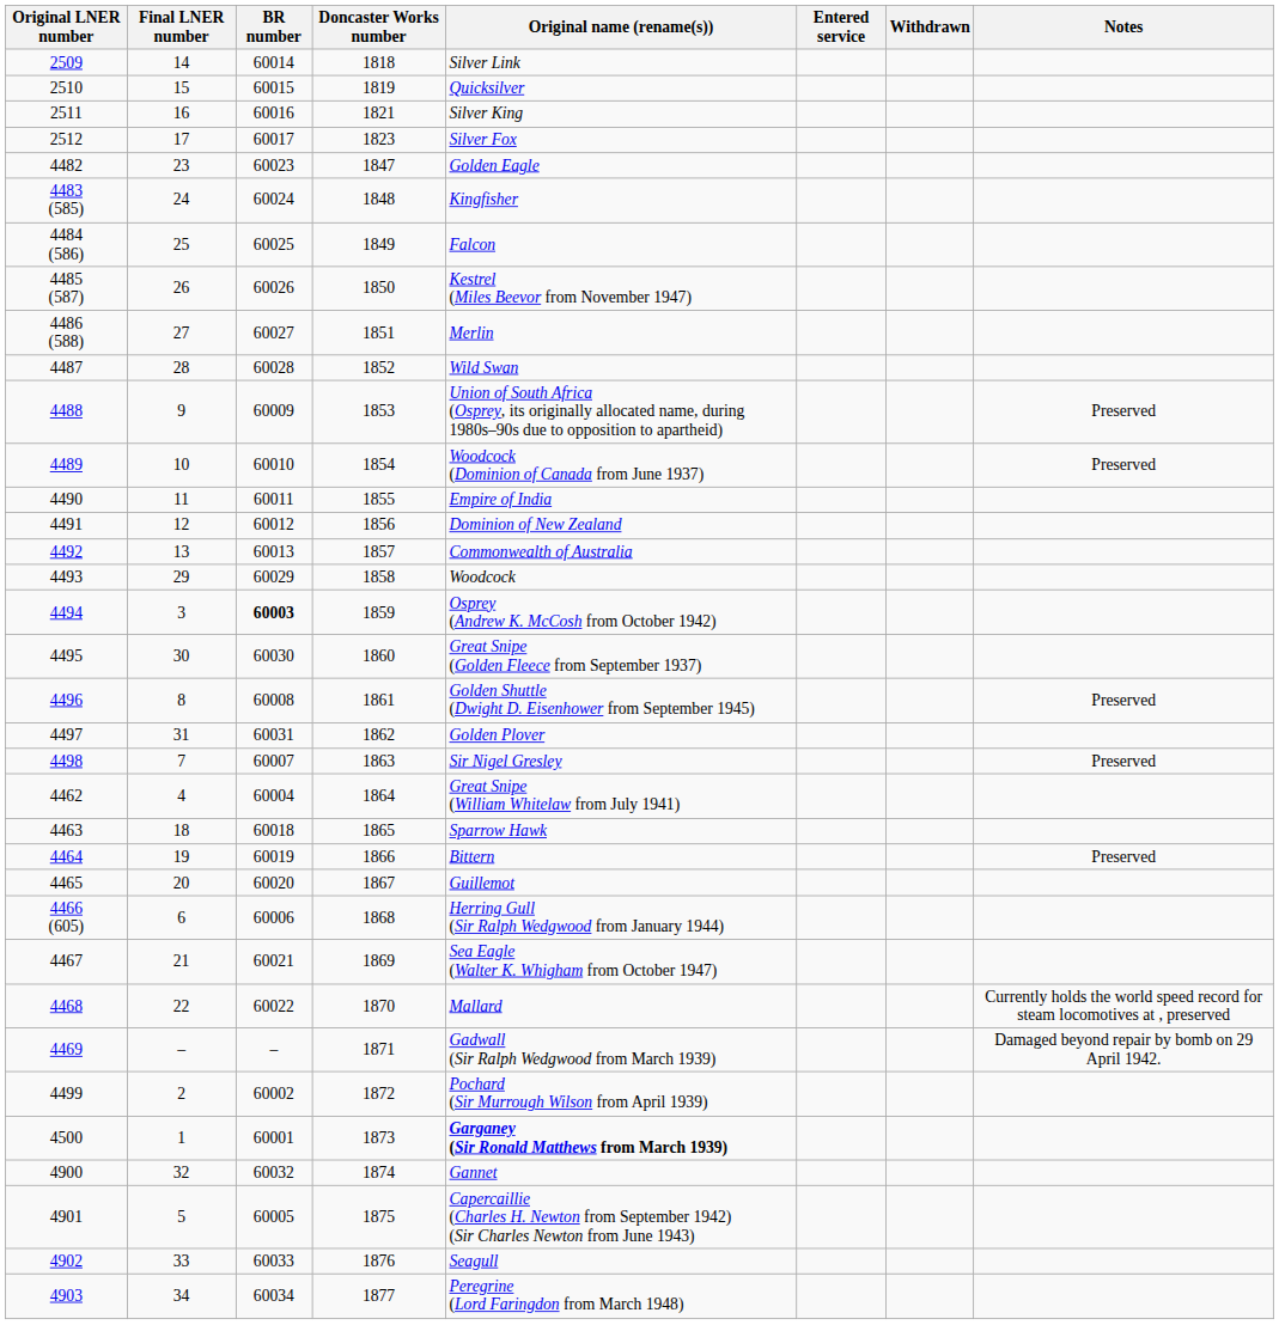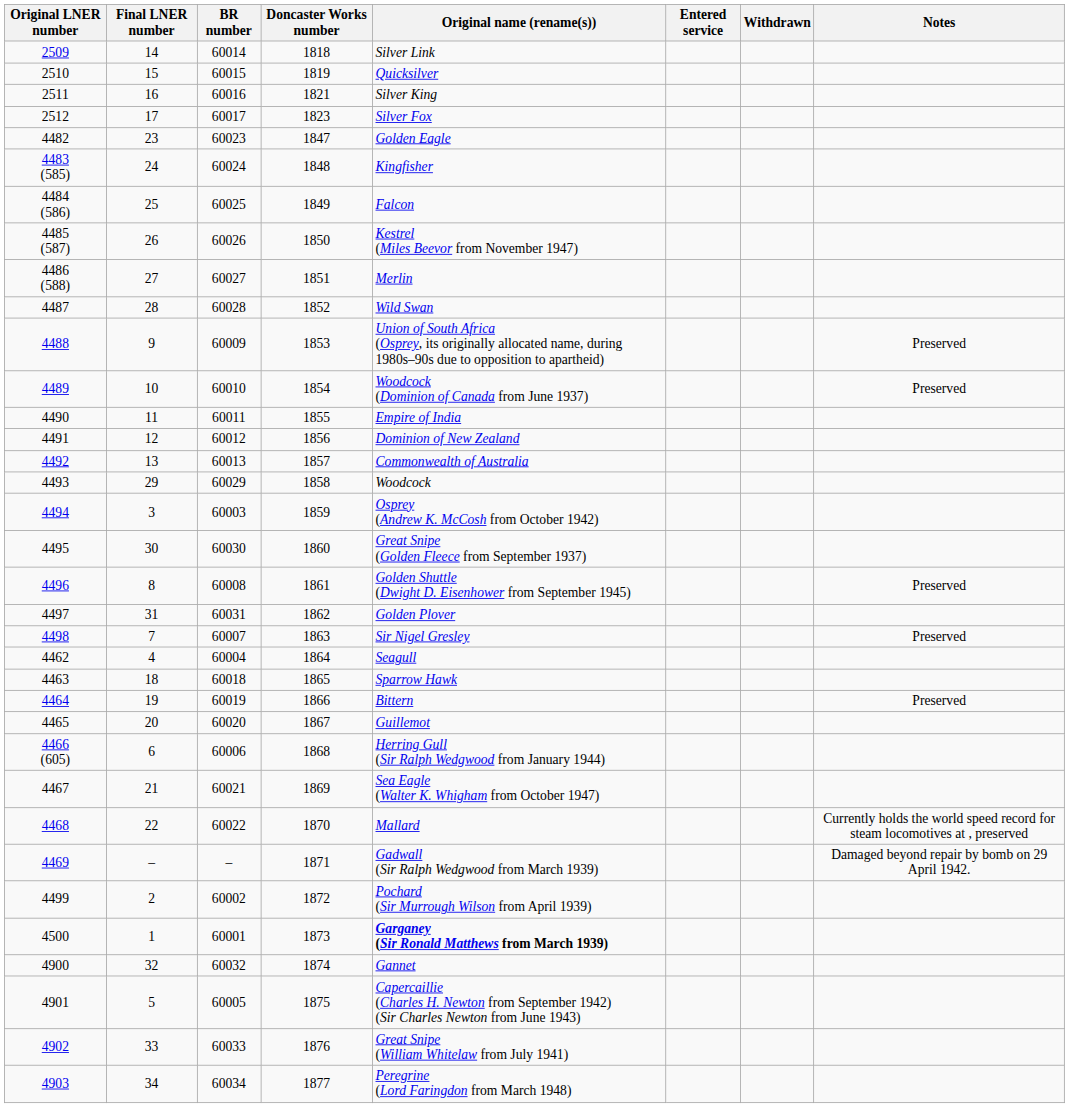 <table class="wikitable sortable" style=text-align:center>
 <tr>
 <th>Original LNER number</th>
 <th>Final LNER number</th>
 <th>BR number</th>
 <th>Doncaster Works number</th>
 <th>Original name (rename(s))</th>
 <th>Entered service</th>
 <th>Withdrawn</th>
 <th>Notes</th>
 </tr>
 <tr>
 <td><a href='#'>2509</a></td>
 <td>14</td>
 <td>60014</td>
 <td>1818</td>
 <td align=left><em>Silver Link</em></td>
 <td align=right></td>
 <td align=right></td>
 <td></td>
 </tr>
 <tr>
 <td>2510</td>
 <td>15</td>
 <td>60015</td>
 <td>1819</td>
 <td align=left><em><a href='#'>Quicksilver</a></em></td>
 <td align=right></td>
 <td align=right></td>
 <td></td>
 </tr>
 <tr>
 <td>2511</td>
 <td>16</td>
 <td>60016</td>
 <td>1821</td>
 <td align=left><em>Silver King</em></td>
 <td align=right></td>
 <td align=right></td>
 <td></td>
 </tr>
 <tr>
 <td>2512</td>
 <td>17</td>
 <td>60017</td>
 <td>1823</td>
 <td align=left><em><a href='#'>Silver Fox</a></em></td>
 <td align=right></td>
 <td align=right></td>
 <td></td>
 </tr>
 <tr>
 <td>4482</td>
 <td>23</td>
 <td>60023</td>
 <td>1847</td>
 <td align=left><em><a href='#'>Golden Eagle</a></em></td>
 <td align=right></td>
 <td align=right></td>
 <td></td>
 </tr>
 <tr>
 <td><a href='#'>4483</a><br>(585)</td>
 <td>24</td>
 <td>60024</td>
 <td>1848</td>
 <td align=left><em><a href='#'>Kingfisher</a></em></td>
 <td align=right></td>
 <td align=right></td>
 <td></td>
 </tr>
 <tr>
 <td>4484<br>(586)</td>
 <td>25</td>
 <td>60025</td>
 <td>1849</td>
 <td align=left><em><a href='#'>Falcon</a></em></td>
 <td align=right></td>
 <td align=right></td>
 <td></td>
 </tr>
 <tr>
 <td>4485<br>(587)</td>
 <td>26</td>
 <td>60026</td>
 <td>1850</td>
 <td align=left><em><a href='#'>Kestrel</a></em><br>(<em><a href='#'>Miles Beevor</a></em> from November 1947)</td>
 <td align=right></td>
 <td align=right></td>
 <td></td>
 </tr>
 <tr>
 <td>4486<br>(588)</td>
 <td>27</td>
 <td>60027</td>
 <td>1851</td>
 <td align=left><em><a href='#'>Merlin</a></em></td>
 <td align=right></td>
 <td align=right></td>
 <td></td>
 </tr>
 <tr>
 <td>4487</td>
 <td>28</td>
 <td>60028</td>
 <td>1852</td>
 <td align=left><em><a href='#'>Wild Swan</a></em></td>
 <td align=right></td>
 <td align=right></td>
 <td></td>
 </tr>
 <tr>
 <td><a href='#'>4488</a></td>
 <td>9</td>
 <td>60009</td>
 <td>1853</td>
 <td align=left><em><a href='#'>Union of South Africa</a></em><br>(<em><a href='#'>Osprey</a></em>, its originally allocated name, during 1980s–90s due to opposition to apartheid)</td>
 <td align=right></td>
 <td align=right></td>
 <td>Preserved</td>
 </tr>
 <tr>
 <td><a href='#'>4489</a></td>
 <td>10</td>
 <td>60010</td>
 <td>1854</td>
 <td align=left><em><a href='#'>Woodcock</a></em><br>(<em><a href='#'>Dominion of Canada</a></em> from June 1937)</td>
 <td align=right></td>
 <td align=right></td>
 <td>Preserved</td>
 </tr>
 <tr>
 <td>4490</td>
 <td>11</td>
 <td>60011</td>
 <td>1855</td>
 <td align=left><em><a href='#'>Empire of India</a></em></td>
 <td align=right></td>
 <td align=right></td>
 <td></td>
 </tr>
 <tr>
 <td>4491</td>
 <td>12</td>
 <td>60012</td>
 <td>1856</td>
 <td align=left><em><a href='#'>Dominion of New Zealand</a></em></td>
 <td align=right></td>
 <td align=right></td>
 <td></td>
 </tr>
 <tr>
 <td><a href='#'>4492</a></td>
 <td>13</td>
 <td>60013</td>
 <td>1857</td>
 <td align=left><em><a href='#'>Commonwealth of Australia</a></em></td>
 <td align=right></td>
 <td align=right></td>
 <td></td>
 </tr>
 <tr>
 <td>4493</td>
 <td>29</td>
 <td>60029</td>
 <td>1858</td>
 <td align=left><em>Woodcock</em></td>
 <td align=right></td>
 <td align=right></td>
 <td></td>
 </tr>
 <tr>
 <td><a href='#'>4494</a></td>
 <td>3</td>
-<td><strong>60003</strong></td>
+<td>60003</td>
 <td>1859</td>
 <td align=left><em><a href='#'>Osprey</a></em><br>(<em><a href='#'>Andrew K. McCosh</a></em> from October 1942)</td>
 <td align=right></td>
 <td align=right></td>
 <td></td>
 </tr>
 <tr>
 <td>4495</td>
 <td>30</td>
 <td>60030</td>
 <td>1860</td>
 <td align=left><em><a href='#'>Great Snipe</a></em><br>(<em><a href='#'>Golden Fleece</a></em> from September 1937)</td>
 <td align=right></td>
 <td align=right></td>
 <td></td>
 </tr>
 <tr>
 <td><a href='#'>4496</a></td>
 <td>8</td>
 <td>60008</td>
 <td>1861</td>
 <td align=left><em><a href='#'>Golden Shuttle</a></em><br>(<em><a href='#'>Dwight D. Eisenhower</a></em> from September 1945)</td>
 <td align=right></td>
 <td align=right></td>
 <td>Preserved</td>
 </tr>
 <tr>
 <td>4497</td>
 <td>31</td>
 <td>60031</td>
 <td>1862</td>
 <td align=left><em><a href='#'>Golden Plover</a></em></td>
 <td align=right></td>
 <td align=right></td>
 <td></td>
 </tr>
 <tr>
 <td><a href='#'>4498</a></td>
 <td>7</td>
 <td>60007</td>
 <td>1863</td>
 <td align=left><em><a href='#'>Sir Nigel Gresley</a></em></td>
 <td align=right></td>
 <td align=right></td>
 <td>Preserved</td>
 </tr>
 <tr>
 <td>4462</td>
 <td>4</td>
 <td>60004</td>
 <td>1864</td>
-<td align=left><em><a href='#'>Great Snipe</a></em><br>(<em><a href='#'>William Whitelaw</a></em> from July 1941)</td>
+<td align=left><em><a href='#'>Seagull</a></em></td>
 <td align=right></td>
 <td align=right></td>
 <td></td>
 </tr>
 <tr>
 <td>4463</td>
 <td>18</td>
 <td>60018</td>
 <td>1865</td>
 <td align=left><em><a href='#'>Sparrow Hawk</a></em></td>
 <td align=right></td>
 <td align=right></td>
 <td></td>
 </tr>
 <tr>
 <td><a href='#'>4464</a></td>
 <td>19</td>
 <td>60019</td>
 <td>1866</td>
 <td align=left><em><a href='#'>Bittern</a></em></td>
 <td align=right></td>
 <td align=right></td>
 <td>Preserved</td>
 </tr>
 <tr>
 <td>4465</td>
 <td>20</td>
 <td>60020</td>
 <td>1867</td>
 <td align=left><em><a href='#'>Guillemot</a></em></td>
 <td align=right></td>
 <td align=right></td>
 <td></td>
 </tr>
 <tr>
 <td><a href='#'>4466</a><br>(605)</td>
 <td>6</td>
 <td>60006</td>
 <td>1868</td>
 <td align=left><em><a href='#'>Herring Gull</a></em><br>(<em><a href='#'>Sir Ralph Wedgwood</a></em> from January 1944)</td>
 <td align=right></td>
 <td align=right></td>
 <td></td>
 </tr>
 <tr>
 <td>4467</td>
 <td>21</td>
 <td>60021</td>
 <td>1869</td>
 <td align=left><em><a href='#'>Sea Eagle</a></em><br>(<em><a href='#'>Walter K. Whigham</a></em> from October 1947)</td>
 <td align=right></td>
 <td align=right></td>
 <td></td>
 </tr>
 <tr>
 <td><a href='#'>4468</a></td>
 <td>22</td>
 <td>60022</td>
 <td>1870</td>
 <td align=left><em><a href='#'>Mallard</a></em></td>
 <td align=right></td>
 <td align=right></td>
 <td>Currently holds the world speed record for steam locomotives at , preserved</td>
 </tr>
 <tr>
 <td><a href='#'>4469</a></td>
 <td>–</td>
 <td>–</td>
 <td>1871</td>
 <td align=left><em><a href='#'>Gadwall</a></em><br>(<em>Sir Ralph Wedgwood</em> from March 1939)</td>
 <td align=right></td>
 <td align=right></td>
 <td>Damaged beyond repair by bomb on 29 April 1942.</td>
 </tr>
 <tr>
 <td>4499</td>
 <td>2</td>
 <td>60002</td>
 <td>1872</td>
 <td align=left><em><a href='#'>Pochard</a></em><br>(<em><a href='#'>Sir Murrough Wilson</a></em> from April 1939)</td>
 <td align=right></td>
 <td align=right></td>
 <td></td>
 </tr>
 <tr>
 <td>4500</td>
 <td>1</td>
 <td>60001</td>
 <td>1873</td>
 <td align=left><strong><em><a href='#'>Garganey</a></em><br>(<em><a href='#'>Sir Ronald Matthews</a></em> from March 1939)</strong></td>
 <td align=right></td>
 <td align=right></td>
 <td></td>
 </tr>
 <tr>
 <td>4900</td>
 <td>32</td>
 <td>60032</td>
 <td>1874</td>
 <td align=left><em><a href='#'>Gannet</a></em></td>
 <td align=right></td>
 <td align=right></td>
 <td></td>
 </tr>
 <tr>
 <td>4901</td>
 <td>5</td>
 <td>60005</td>
 <td>1875</td>
 <td align=left><em><a href='#'>Capercaillie</a></em><br>(<em><a href='#'>Charles H. Newton</a></em> from September 1942)<br>(<em>Sir Charles Newton</em> from June 1943)</td>
 <td align=right></td>
 <td align=right></td>
 <td></td>
 </tr>
 <tr>
 <td><a href='#'>4902</a></td>
 <td>33</td>
 <td>60033</td>
 <td>1876</td>
-<td align=left><em><a href='#'>Seagull</a></em></td>
+<td align=left><em><a href='#'>Great Snipe</a></em><br>(<em><a href='#'>William Whitelaw</a></em> from July 1941)</td>
 <td align=right></td>
 <td align=right></td>
 <td></td>
 </tr>
 <tr>
 <td><a href='#'>4903</a></td>
 <td>34</td>
 <td>60034</td>
 <td>1877</td>
 <td align=left><em><a href='#'>Peregrine</a></em><br>(<em><a href='#'>Lord Faringdon</a></em> from March 1948)</td>
 <td align=right></td>
 <td align=right></td>
 <td></td>
 </tr>
 </table>
